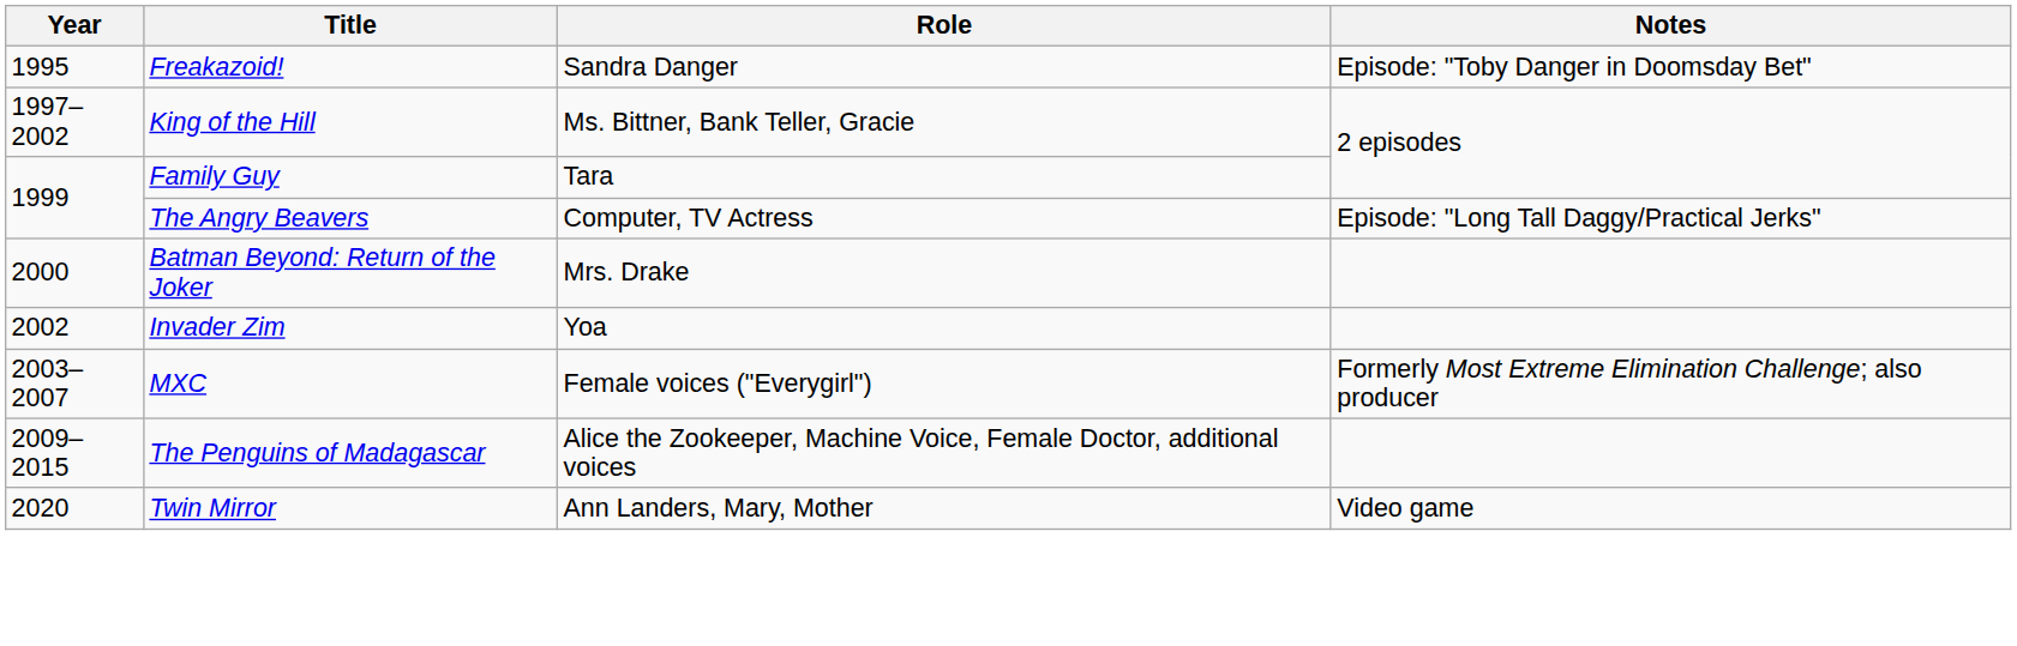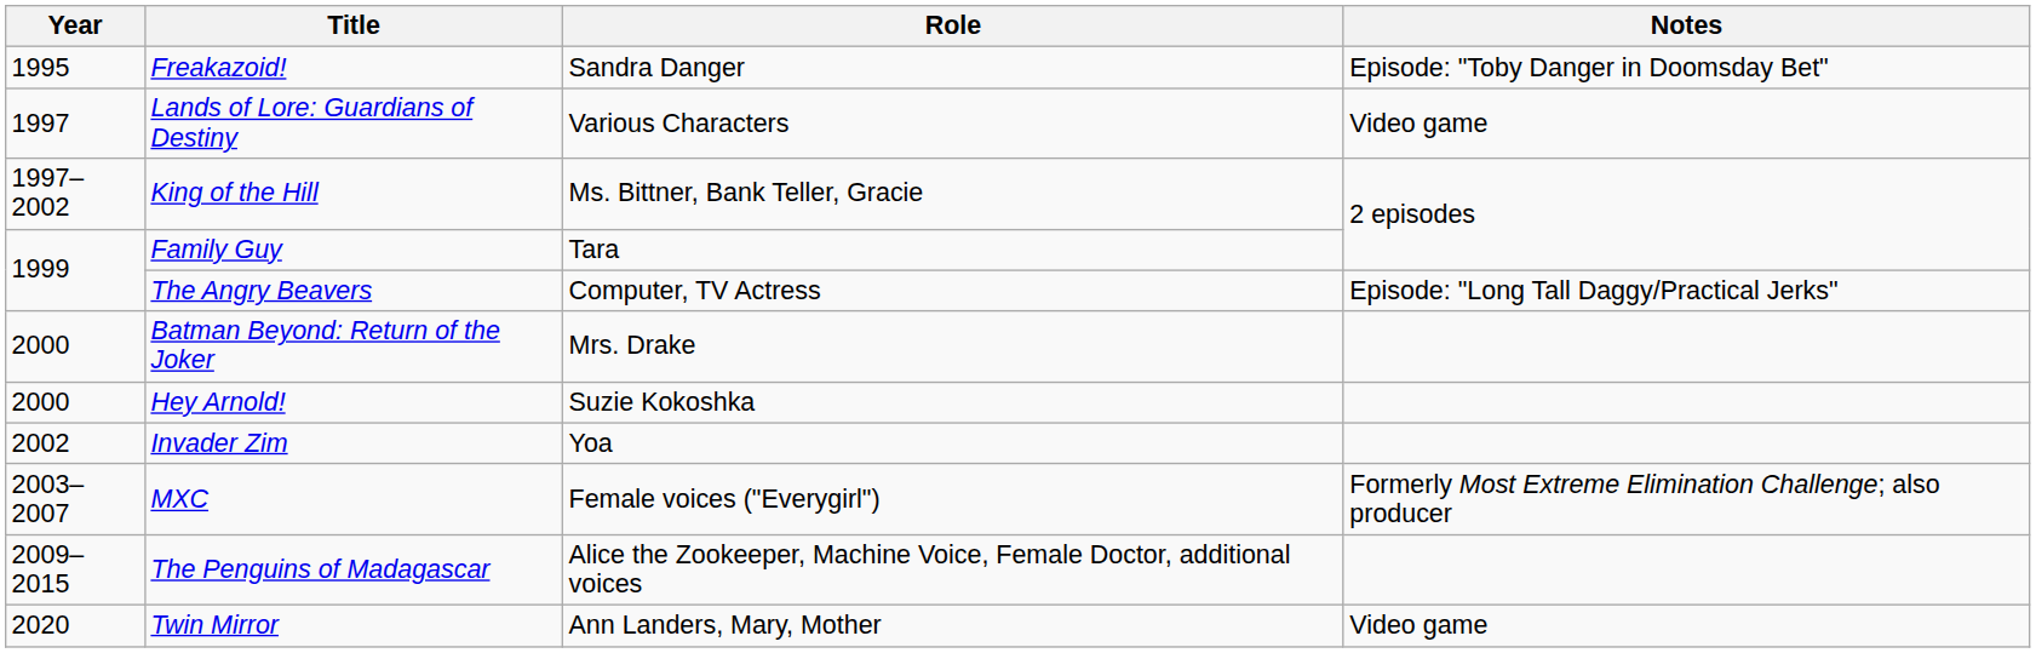 <table class="wikitable">
 <tr>
 <th>Year</th>
 <th>Title</th>
 <th>Role</th>
 <th>Notes</th>
 </tr>
 <tr>
 <td>1995</td>
 <td><em><a href='#'>Freakazoid!</a></em></td>
 <td>Sandra Danger</td>
 <td>Episode: "Toby Danger in Doomsday Bet"</td>
+</tr>
+<tr>
+<td>1997</td>
+<td><em><a href='#'>Lands of Lore: Guardians of Destiny</a></em></td>
+<td>Various Characters</td>
+<td>Video game</td>
 </tr>
 <tr>
 <td>1997–2002</td>
 <td><em><a href='#'>King of the Hill</a></em></td>
 <td>Ms. Bittner, Bank Teller, Gracie</td>
 <td rowspan="2">2 episodes</td>
 </tr>
 <tr>
 <td rowspan="2">1999</td>
 <td><em><a href='#'>Family Guy</a></em></td>
 <td>Tara</td>
 </tr>
 <tr>
 <td><em><a href='#'>The Angry Beavers</a></em></td>
 <td>Computer, TV Actress</td>
 <td>Episode: "Long Tall Daggy/Practical Jerks"</td>
 </tr>
 <tr>
 <td>2000</td>
 <td><em><a href='#'>Batman Beyond: Return of the Joker</a></em></td>
 <td>Mrs. Drake</td>
+<td></td>
+</tr>
+<tr>
+<td>2000</td>
+<td><em><a href='#'>Hey Arnold!</a></em></td>
+<td>Suzie Kokoshka</td>
 <td></td>
 </tr>
 <tr>
 <td>2002</td>
 <td><em><a href='#'>Invader Zim</a></em></td>
 <td>Yoa</td>
 <td></td>
 </tr>
 <tr>
 <td>2003–2007</td>
 <td><em><a href='#'>MXC</a></em></td>
 <td>Female voices ("Everygirl")</td>
 <td>Formerly <em>Most Extreme Elimination Challenge</em>; also producer</td>
 </tr>
 <tr>
 <td>2009–2015</td>
 <td><em><a href='#'>The Penguins of Madagascar</a></em></td>
 <td>Alice the Zookeeper, Machine Voice, Female Doctor, additional voices</td>
 <td></td>
 </tr>
 <tr>
 <td>2020</td>
 <td><em><a href='#'>Twin Mirror</a></em></td>
 <td>Ann Landers, Mary, Mother</td>
 <td>Video game</td>
 </tr>
 </table>
